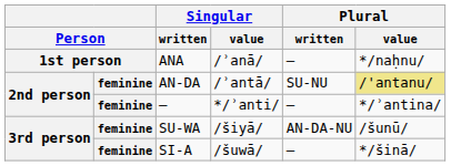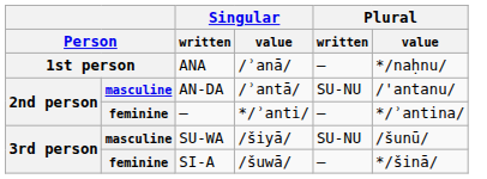 <table class="wikitable">
 <tr>
 <th colspan="2"></th>
 <th colspan="2"><a href='#'>Singular</a></th>
 <th colspan="2">Plural</th>
 </tr>
 <tr>
 <th colspan="2"><a href='#'>Person</a></th>
 <th><small>written</small></th>
 <th><small>value</small></th>
 <th><small>written</small></th>
 <th><small>value</small></th>
 </tr>
 <tr>
 <th colspan="2">1st person</th>
 <td>ANA</td>
 <td>/ʾanā/</td>
 <td>–</td>
 <td>*/naḥnu/</td>
 </tr>
 <tr>
 <th rowspan="2">2nd person</th>
-<th><small>feminine</small></th>
+<th><small><a href='#'>masculine</a></small></th>
 <td>AN-DA</td>
 <td>/ʾantā/</td>
 <td>SU-NU</td>
-<td style="background: khaki;">/'antanu/</td>
+<td>/'antanu/</td>
 </tr>
 <tr>
 <th><small>feminine</small></th>
 <td>–</td>
 <td>*/ʾanti/</td>
 <td>–</td>
 <td>*/ʾantina/</td>
 </tr>
 <tr>
 <th rowspan="2">3rd person</th>
-<th><small>feminine</small></th>
+<th><small>masculine</small></th>
 <td>SU-WA</td>
 <td>/šiyā/</td>
-<td>AN-DA-NU</td>
+<td>SU-NU</td>
 <td>/šunū/</td>
 </tr>
 <tr>
 <th><small>feminine</small></th>
 <td>SI-A</td>
 <td>/šuwā/</td>
 <td>–</td>
 <td>*/šinā/</td>
 </tr>
 </table>
